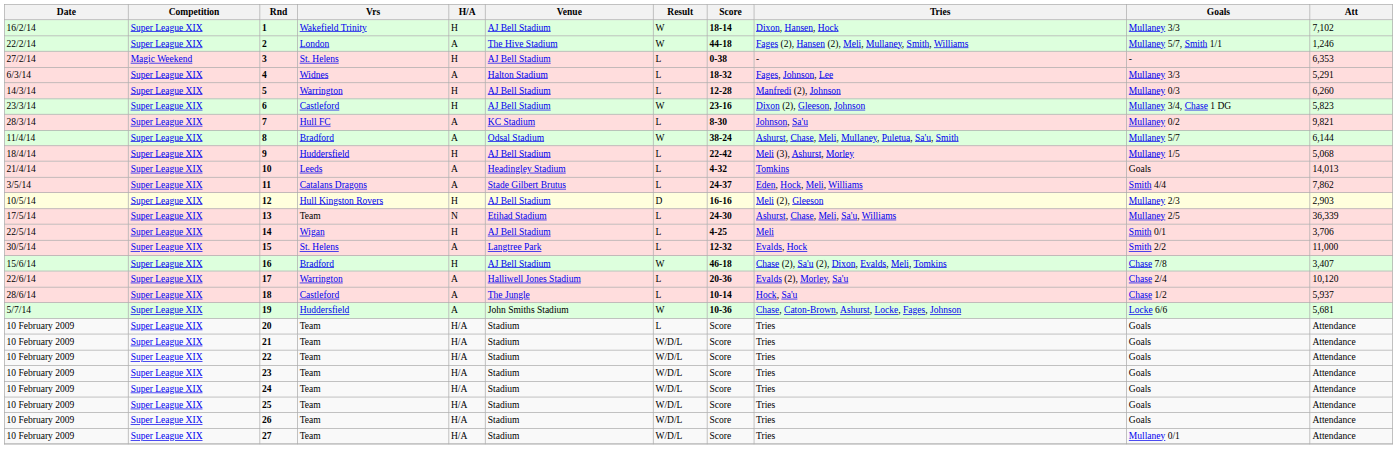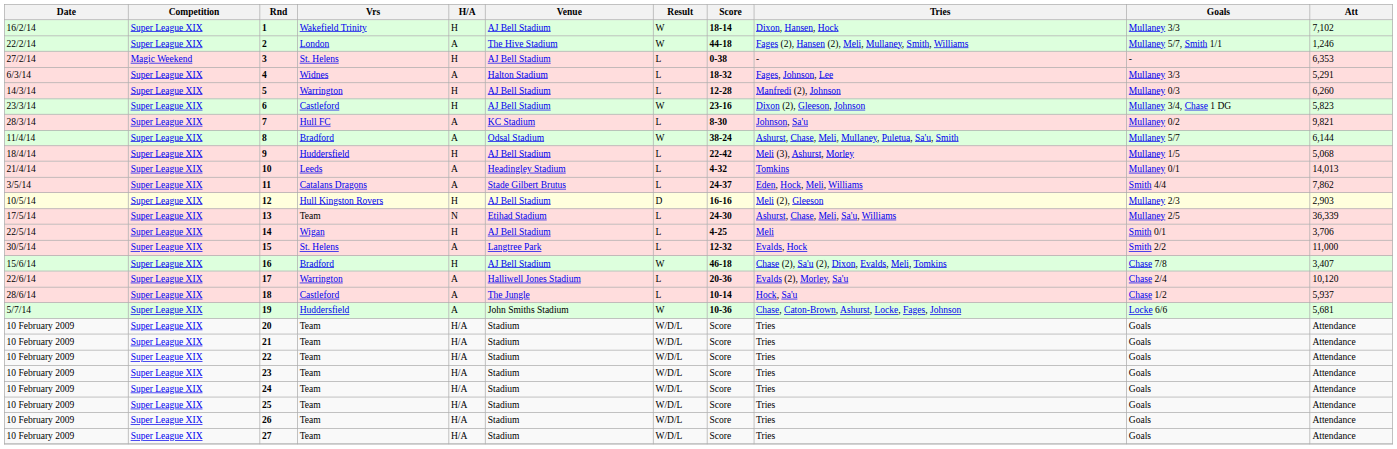 <table class="wikitable" style="font-size:85%;" width="100%">
 <tr>
 <th>Date</th>
 <th>Competition</th>
 <th>Rnd</th>
 <th>Vrs</th>
 <th>H/A</th>
 <th>Venue</th>
 <th>Result</th>
 <th>Score</th>
 <th>Tries</th>
 <th>Goals</th>
 <th>Att</th>
 </tr>
 <tr style="background:#ddffdd;" width=20 | >
 <td>16/2/14</td>
 <td><a href='#'>Super League XIX</a></td>
 <td><strong>1</strong></td>
 <td><a href='#'>Wakefield Trinity</a></td>
 <td>H</td>
 <td><a href='#'>AJ Bell Stadium</a></td>
 <td>W</td>
 <td><strong>18-14</strong></td>
 <td><a href='#'>Dixon</a>, <a href='#'>Hansen</a>, <a href='#'>Hock</a></td>
 <td><a href='#'>Mullaney</a> 3/3</td>
 <td>7,102</td>
 </tr>
 <tr style="background:#ddffdd;" width=20 | >
 <td>22/2/14</td>
 <td><a href='#'>Super League XIX</a></td>
 <td><strong>2</strong></td>
 <td><a href='#'>London</a></td>
 <td>A</td>
 <td><a href='#'>The Hive Stadium</a></td>
 <td>W</td>
 <td><strong>44-18</strong></td>
 <td><a href='#'>Fages</a> (2), <a href='#'>Hansen</a> (2), <a href='#'>Meli</a>, <a href='#'>Mullaney</a>, <a href='#'>Smith</a>, <a href='#'>Williams</a></td>
 <td><a href='#'>Mullaney</a> 5/7, <a href='#'>Smith</a> 1/1</td>
 <td>1,246</td>
 </tr>
 <tr style="background:#ffdddd;" width=20 | >
 <td>27/2/14</td>
 <td><a href='#'>Magic Weekend</a></td>
 <td><strong>3</strong></td>
 <td><a href='#'>St. Helens</a></td>
 <td>H</td>
 <td><a href='#'>AJ Bell Stadium</a></td>
 <td>L</td>
 <td><strong>0-38</strong></td>
 <td>-</td>
 <td>-</td>
 <td>6,353</td>
 </tr>
 <tr style="background:#ffdddd;" width=20 | >
 <td>6/3/14</td>
 <td><a href='#'>Super League XIX</a></td>
 <td><strong>4</strong></td>
 <td><a href='#'>Widnes</a></td>
 <td>A</td>
 <td><a href='#'>Halton Stadium</a></td>
 <td>L</td>
 <td><strong>18-32</strong></td>
 <td><a href='#'>Fages</a>, <a href='#'>Johnson</a>, <a href='#'>Lee</a></td>
 <td><a href='#'>Mullaney</a> 3/3</td>
 <td>5,291</td>
 </tr>
 <tr style="background:#ffdddd;" width=20 | >
 <td>14/3/14</td>
 <td><a href='#'>Super League XIX</a></td>
 <td><strong>5</strong></td>
 <td><a href='#'>Warrington</a></td>
 <td>H</td>
 <td><a href='#'>AJ Bell Stadium</a></td>
 <td>L</td>
 <td><strong>12-28</strong></td>
 <td><a href='#'>Manfredi</a> (2), <a href='#'>Johnson</a></td>
 <td><a href='#'>Mullaney</a> 0/3</td>
 <td>6,260</td>
 </tr>
 <tr style="background:#ddffdd;" width=20 | >
 <td>23/3/14</td>
 <td><a href='#'>Super League XIX</a></td>
 <td><strong>6</strong></td>
 <td><a href='#'>Castleford</a></td>
 <td>H</td>
 <td><a href='#'>AJ Bell Stadium</a></td>
 <td>W</td>
 <td><strong>23-16</strong></td>
 <td><a href='#'>Dixon</a> (2), <a href='#'>Gleeson</a>, <a href='#'>Johnson</a></td>
 <td><a href='#'>Mullaney</a> 3/4, <a href='#'>Chase</a> 1 DG</td>
 <td>5,823</td>
 </tr>
 <tr style="background:#ffdddd;" width=20 | >
 <td>28/3/14</td>
 <td><a href='#'>Super League XIX</a></td>
 <td><strong>7</strong></td>
 <td><a href='#'>Hull FC</a></td>
 <td>A</td>
 <td><a href='#'>KC Stadium</a></td>
 <td>L</td>
 <td><strong>8-30</strong></td>
 <td><a href='#'>Johnson</a>, <a href='#'>Sa'u</a></td>
 <td><a href='#'>Mullaney</a> 0/2</td>
 <td>9,821</td>
 </tr>
 <tr style="background:#ddffdd;" width=20 | >
 <td>11/4/14</td>
 <td><a href='#'>Super League XIX</a></td>
 <td><strong>8</strong></td>
 <td><a href='#'>Bradford</a></td>
 <td>A</td>
 <td><a href='#'>Odsal Stadium</a></td>
 <td>W</td>
 <td><strong>38-24</strong></td>
 <td><a href='#'>Ashurst</a>, <a href='#'>Chase</a>, <a href='#'>Meli</a>, <a href='#'>Mullaney</a>, <a href='#'>Puletua</a>, <a href='#'>Sa'u</a>, <a href='#'>Smith</a></td>
 <td><a href='#'>Mullaney</a> 5/7</td>
 <td>6,144</td>
 </tr>
 <tr style="background:#ffdddd;" width=20 | >
 <td>18/4/14</td>
 <td><a href='#'>Super League XIX</a></td>
 <td><strong>9</strong></td>
 <td><a href='#'>Huddersfield</a></td>
 <td>H</td>
 <td><a href='#'>AJ Bell Stadium</a></td>
 <td>L</td>
 <td><strong>22-42</strong></td>
 <td><a href='#'>Meli</a> (3), <a href='#'>Ashurst</a>, <a href='#'>Morley</a></td>
 <td><a href='#'>Mullaney</a> 1/5</td>
 <td>5,068</td>
 </tr>
 <tr style="background:#ffdddd;" width=20 | >
 <td>21/4/14</td>
 <td><a href='#'>Super League XIX</a></td>
 <td><strong>10</strong></td>
 <td><a href='#'>Leeds</a></td>
 <td>A</td>
 <td><a href='#'>Headingley Stadium</a></td>
 <td>L</td>
 <td><strong>4-32</strong></td>
 <td><a href='#'>Tomkins</a></td>
-<td>Goals</td>
+<td><a href='#'>Mullaney</a> 0/1</td>
 <td>14,013</td>
 </tr>
 <tr style="background:#ffdddd;" width=20 | >
 <td>3/5/14</td>
 <td><a href='#'>Super League XIX</a></td>
 <td><strong>11</strong></td>
 <td><a href='#'>Catalans Dragons</a></td>
 <td>A</td>
 <td><a href='#'>Stade Gilbert Brutus</a></td>
 <td>L</td>
 <td><strong>24-37</strong></td>
 <td><a href='#'>Eden</a>, <a href='#'>Hock</a>, <a href='#'>Meli</a>, <a href='#'>Williams</a></td>
 <td><a href='#'>Smith</a> 4/4</td>
 <td>7,862</td>
 </tr>
 <tr style="background:#ffffdd"  width=20 | >
 <td>10/5/14</td>
 <td><a href='#'>Super League XIX</a></td>
 <td><strong>12</strong></td>
 <td><a href='#'>Hull Kingston Rovers</a></td>
 <td>H</td>
 <td><a href='#'>AJ Bell Stadium</a></td>
 <td>D</td>
 <td><strong>16-16</strong></td>
 <td><a href='#'>Meli</a> (2), <a href='#'>Gleeson</a></td>
 <td><a href='#'>Mullaney</a> 2/3</td>
 <td>2,903</td>
 </tr>
 <tr style="background:#ffdddd;" width=20 | >
 <td>17/5/14</td>
 <td><a href='#'>Super League XIX</a></td>
 <td><strong>13</strong></td>
 <td>Team</td>
 <td>N</td>
 <td><a href='#'>Etihad Stadium</a></td>
 <td>L</td>
 <td><strong>24-30</strong></td>
 <td><a href='#'>Ashurst</a>, <a href='#'>Chase</a>, <a href='#'>Meli</a>, <a href='#'>Sa'u</a>, <a href='#'>Williams</a></td>
 <td><a href='#'>Mullaney</a> 2/5</td>
 <td>36,339</td>
 </tr>
 <tr style="background:#ffdddd;" width=20 | >
 <td>22/5/14</td>
 <td><a href='#'>Super League XIX</a></td>
 <td><strong>14</strong></td>
 <td><a href='#'>Wigan</a></td>
 <td>H</td>
 <td><a href='#'>AJ Bell Stadium</a></td>
 <td>L</td>
 <td><strong>4-25</strong></td>
 <td><a href='#'>Meli</a></td>
 <td><a href='#'>Smith</a> 0/1</td>
 <td>3,706</td>
 </tr>
 <tr style="background:#ffdddd;" width=20 | >
 <td>30/5/14</td>
 <td><a href='#'>Super League XIX</a></td>
 <td><strong>15</strong></td>
 <td><a href='#'>St. Helens</a></td>
 <td>A</td>
 <td><a href='#'>Langtree Park</a></td>
 <td>L</td>
 <td><strong>12-32</strong></td>
 <td><a href='#'>Evalds</a>, <a href='#'>Hock</a></td>
 <td><a href='#'>Smith</a> 2/2</td>
 <td>11,000</td>
 </tr>
 <tr style="background:#ddffdd;" width=20 | >
 <td>15/6/14</td>
 <td><a href='#'>Super League XIX</a></td>
 <td><strong>16</strong></td>
 <td><a href='#'>Bradford</a></td>
 <td>H</td>
 <td><a href='#'>AJ Bell Stadium</a></td>
 <td>W</td>
 <td><strong>46-18</strong></td>
 <td><a href='#'>Chase</a> (2), <a href='#'>Sa'u</a> (2), <a href='#'>Dixon</a>, <a href='#'>Evalds</a>, <a href='#'>Meli</a>, <a href='#'>Tomkins</a></td>
 <td><a href='#'>Chase</a> 7/8</td>
 <td>3,407</td>
 </tr>
 <tr style="background:#ffdddd;" width=20 | >
 <td>22/6/14</td>
 <td><a href='#'>Super League XIX</a></td>
 <td><strong>17</strong></td>
 <td><a href='#'>Warrington</a></td>
 <td>A</td>
 <td><a href='#'>Halliwell Jones Stadium</a></td>
 <td>L</td>
 <td><strong>20-36</strong></td>
 <td><a href='#'>Evalds</a> (2), <a href='#'>Morley</a>, <a href='#'>Sa'u</a></td>
 <td><a href='#'>Chase</a> 2/4</td>
 <td>10,120</td>
 </tr>
 <tr style="background:#ffdddd;" width=20 | >
 <td>28/6/14</td>
 <td><a href='#'>Super League XIX</a></td>
 <td><strong>18</strong></td>
 <td><a href='#'>Castleford</a></td>
 <td>A</td>
 <td><a href='#'>The Jungle</a></td>
 <td>L</td>
 <td><strong>10-14</strong></td>
 <td><a href='#'>Hock</a>, <a href='#'>Sa'u</a></td>
 <td><a href='#'>Chase</a> 1/2</td>
 <td>5,937</td>
 </tr>
 <tr |- style="background:#ddffdd;" width=20 | >
 <td>5/7/14</td>
 <td><a href='#'>Super League XIX</a></td>
 <td><strong>19</strong></td>
 <td><a href='#'>Huddersfield</a></td>
 <td>A</td>
 <td>John Smiths Stadium</td>
 <td>W</td>
 <td><strong>10-36</strong></td>
 <td><a href='#'>Chase</a>, <a href='#'>Caton-Brown</a>, <a href='#'>Ashurst</a>, <a href='#'>Locke</a>, <a href='#'>Fages</a>, <a href='#'>Johnson</a></td>
 <td><a href='#'>Locke</a> 6/6</td>
 <td>5,681</td>
 </tr>
 <tr>
 <td>10 February 2009</td>
 <td><a href='#'>Super League XIX</a></td>
 <td><strong>20</strong></td>
 <td>Team</td>
 <td>H/A</td>
 <td>Stadium</td>
-<td>L</td>
+<td>W/D/L</td>
 <td>Score</td>
 <td>Tries</td>
 <td>Goals</td>
 <td>Attendance</td>
 </tr>
 <tr>
 <td>10 February 2009</td>
 <td><a href='#'>Super League XIX</a></td>
 <td><strong>21</strong></td>
 <td>Team</td>
 <td>H/A</td>
 <td>Stadium</td>
 <td>W/D/L</td>
 <td>Score</td>
 <td>Tries</td>
 <td>Goals</td>
 <td>Attendance</td>
 </tr>
 <tr>
 <td>10 February 2009</td>
 <td><a href='#'>Super League XIX</a></td>
 <td><strong>22</strong></td>
 <td>Team</td>
 <td>H/A</td>
 <td>Stadium</td>
 <td>W/D/L</td>
 <td>Score</td>
 <td>Tries</td>
 <td>Goals</td>
 <td>Attendance</td>
 </tr>
 <tr>
 <td>10 February 2009</td>
 <td><a href='#'>Super League XIX</a></td>
 <td><strong>23</strong></td>
 <td>Team</td>
 <td>H/A</td>
 <td>Stadium</td>
 <td>W/D/L</td>
 <td>Score</td>
 <td>Tries</td>
 <td>Goals</td>
 <td>Attendance</td>
 </tr>
 <tr>
 <td>10 February 2009</td>
 <td><a href='#'>Super League XIX</a></td>
 <td><strong>24</strong></td>
 <td>Team</td>
 <td>H/A</td>
 <td>Stadium</td>
 <td>W/D/L</td>
 <td>Score</td>
 <td>Tries</td>
 <td>Goals</td>
 <td>Attendance</td>
 </tr>
 <tr>
 <td>10 February 2009</td>
 <td><a href='#'>Super League XIX</a></td>
 <td><strong>25</strong></td>
 <td>Team</td>
 <td>H/A</td>
 <td>Stadium</td>
 <td>W/D/L</td>
 <td>Score</td>
 <td>Tries</td>
 <td>Goals</td>
 <td>Attendance</td>
 </tr>
 <tr>
 <td>10 February 2009</td>
 <td><a href='#'>Super League XIX</a></td>
 <td><strong>26</strong></td>
 <td>Team</td>
 <td>H/A</td>
 <td>Stadium</td>
 <td>W/D/L</td>
 <td>Score</td>
 <td>Tries</td>
 <td>Goals</td>
 <td>Attendance</td>
 </tr>
 <tr>
 <td>10 February 2009</td>
 <td><a href='#'>Super League XIX</a></td>
 <td><strong>27</strong></td>
 <td>Team</td>
 <td>H/A</td>
 <td>Stadium</td>
 <td>W/D/L</td>
 <td>Score</td>
 <td>Tries</td>
-<td><a href='#'>Mullaney</a> 0/1</td>
+<td>Goals</td>
 <td>Attendance</td>
 </tr>
 <tr>
 </tr>
 </table>
